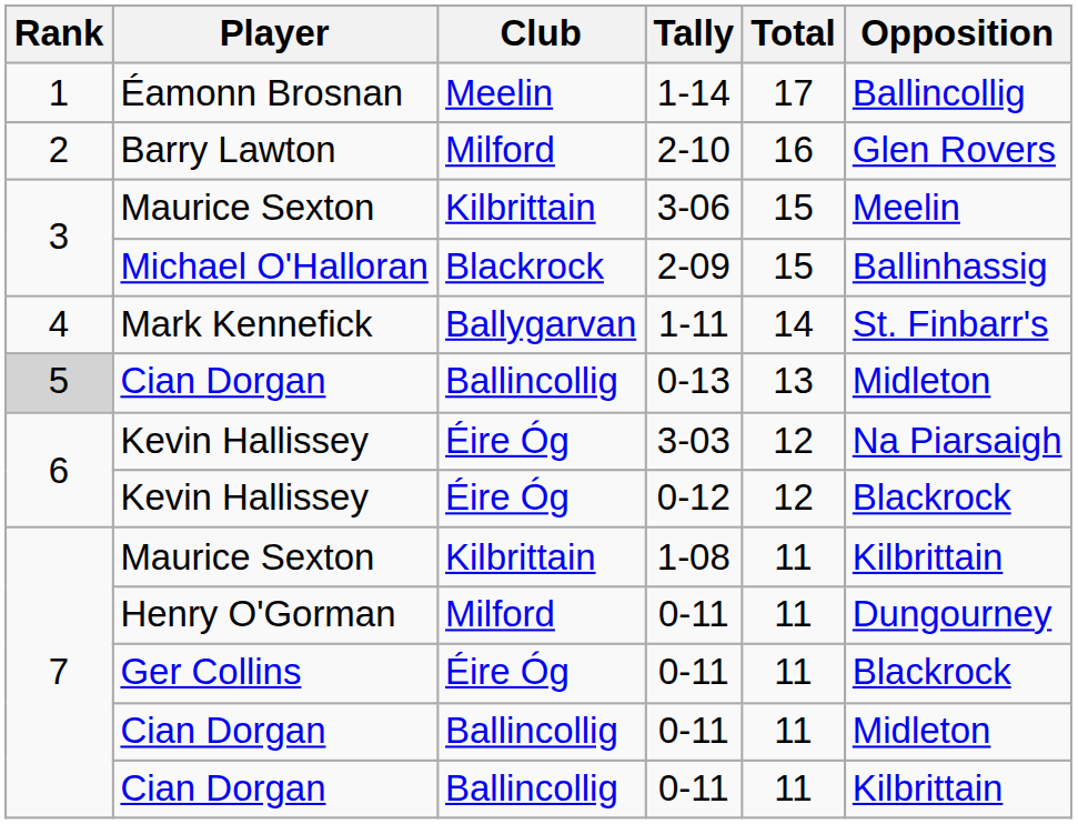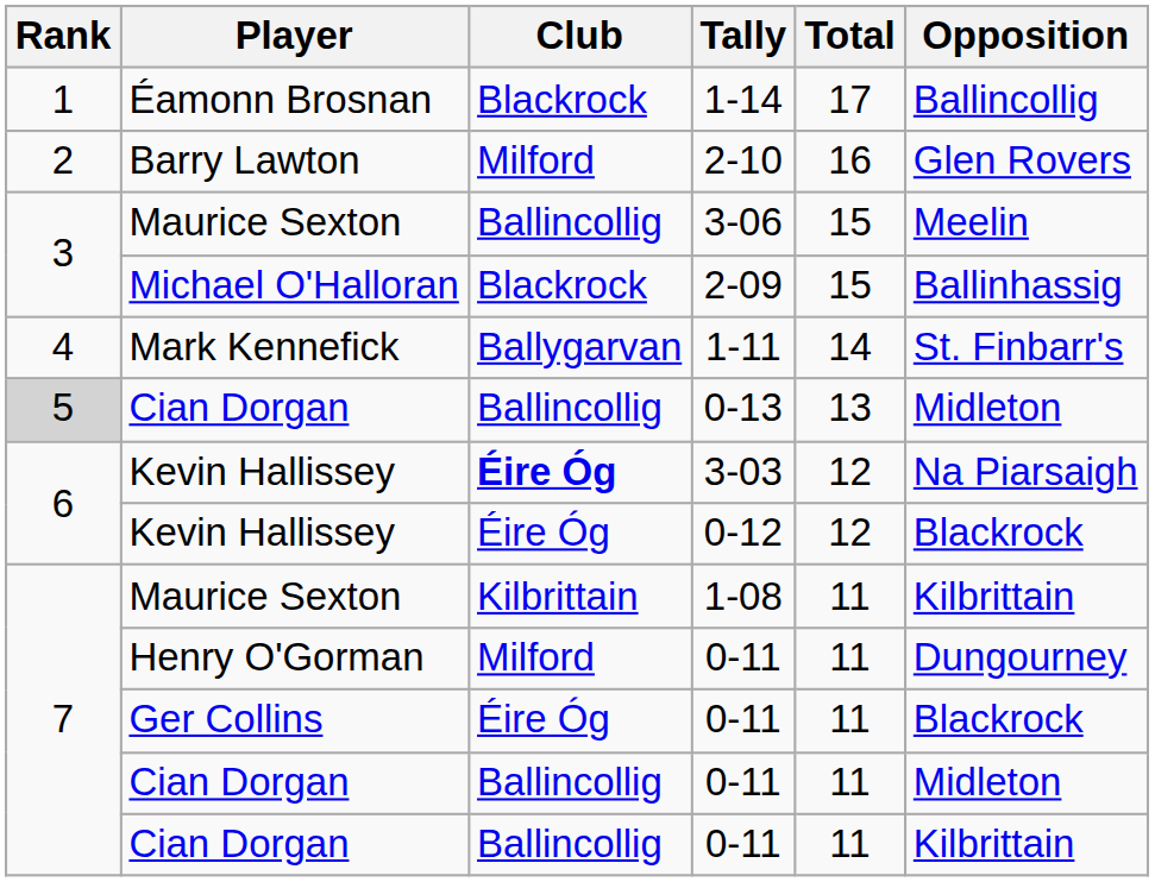 <table class="wikitable">
 <tr>
 <th>Rank</th>
 <th>Player</th>
 <th>Club</th>
 <th>Tally</th>
 <th>Total</th>
 <th>Opposition</th>
 </tr>
 <tr>
 <td rowspan="1" style="text-align:center;">1</td>
 <td>Éamonn Brosnan</td>
-<td><a href='#'>Meelin</a></td>
+<td><a href='#'>Blackrock</a></td>
 <td align=center>1-14</td>
 <td align=center>17</td>
 <td><a href='#'>Ballincollig</a></td>
 </tr>
 <tr>
 <td rowspan="1" style="text-align:center;">2</td>
 <td>Barry Lawton</td>
 <td><a href='#'>Milford</a></td>
 <td align=center>2-10</td>
 <td align=center>16</td>
 <td><a href='#'>Glen Rovers</a></td>
 </tr>
 <tr>
 <td rowspan="2" style="text-align:center;">3</td>
 <td>Maurice Sexton</td>
-<td><a href='#'>Kilbrittain</a></td>
+<td><a href='#'>Ballincollig</a></td>
 <td align=center>3-06</td>
 <td align=center>15</td>
 <td><a href='#'>Meelin</a></td>
 </tr>
 <tr>
 <td><a href='#'>Michael O'Halloran</a></td>
 <td><a href='#'>Blackrock</a></td>
 <td align=center>2-09</td>
 <td align=center>15</td>
 <td><a href='#'>Ballinhassig</a></td>
 </tr>
 <tr>
 <td rowspan="1" style="text-align:center;">4</td>
 <td>Mark Kennefick</td>
 <td><a href='#'>Ballygarvan</a></td>
 <td align=center>1-11</td>
 <td align=center>14</td>
 <td><a href='#'>St. Finbarr's</a></td>
 </tr>
 <tr>
 <td rowspan="1" style="background: lightgrey; text-align:center;">5</td>
 <td><a href='#'>Cian Dorgan</a></td>
 <td><a href='#'>Ballincollig</a></td>
 <td align=center>0-13</td>
 <td align=center>13</td>
 <td><a href='#'>Midleton</a></td>
 </tr>
 <tr>
 <td rowspan="2" style="text-align:center;">6</td>
 <td>Kevin Hallissey</td>
-<td><a href='#'>Éire Óg</a></td>
+<td><strong><a href='#'>Éire Óg</a></strong></td>
 <td align=center>3-03</td>
 <td align=center>12</td>
 <td><a href='#'>Na Piarsaigh</a></td>
 </tr>
 <tr>
 <td>Kevin Hallissey</td>
 <td><a href='#'>Éire Óg</a></td>
 <td align=center>0-12</td>
 <td align=center>12</td>
 <td><a href='#'>Blackrock</a></td>
 </tr>
 <tr>
 <td rowspan="5" style="text-align:center;">7</td>
 <td>Maurice Sexton</td>
 <td><a href='#'>Kilbrittain</a></td>
 <td align=center>1-08</td>
 <td align=center>11</td>
 <td><a href='#'>Kilbrittain</a></td>
 </tr>
 <tr>
 <td>Henry O'Gorman</td>
 <td><a href='#'>Milford</a></td>
 <td align=center>0-11</td>
 <td align=center>11</td>
 <td><a href='#'>Dungourney</a></td>
 </tr>
 <tr>
 <td><a href='#'>Ger Collins</a></td>
 <td><a href='#'>Éire Óg</a></td>
 <td align=center>0-11</td>
 <td align=center>11</td>
 <td><a href='#'>Blackrock</a></td>
 </tr>
 <tr>
 <td><a href='#'>Cian Dorgan</a></td>
 <td><a href='#'>Ballincollig</a></td>
 <td align=center>0-11</td>
 <td align=center>11</td>
 <td><a href='#'>Midleton</a></td>
 </tr>
 <tr>
 <td><a href='#'>Cian Dorgan</a></td>
 <td><a href='#'>Ballincollig</a></td>
 <td align=center>0-11</td>
 <td align=center>11</td>
 <td><a href='#'>Kilbrittain</a></td>
 </tr>
 </table>
